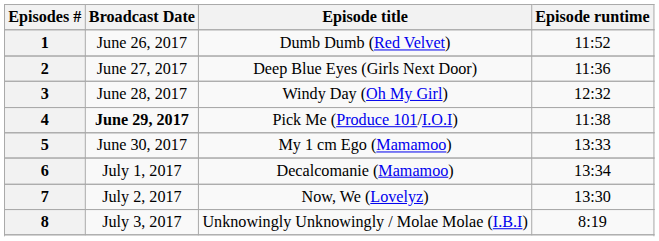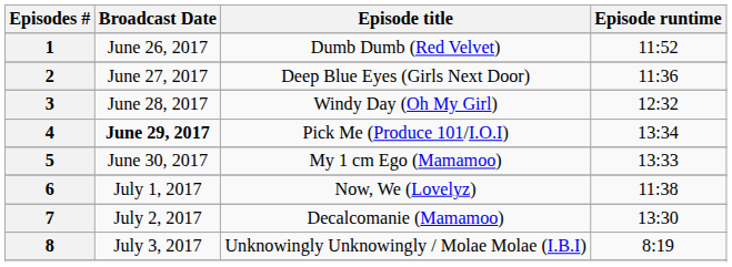 <table Class ="wikitable">
 <tr>
 <th>Episodes #</th>
 <th>Broadcast Date</th>
 <th>Episode title</th>
 <th>Episode runtime</th>
 </tr>
 <tr>
 </tr>
 <tr style="text-align:center;">
 <th>1</th>
 <td>June 26, 2017</td>
 <td>Dumb Dumb (<a href='#'>Red Velvet</a>)</td>
 <td>11:52</td>
 </tr>
 <tr>
 </tr>
 <tr style="text-align:center;">
 <th>2</th>
 <td>June 27, 2017</td>
 <td>Deep Blue Eyes (Girls Next Door)</td>
 <td>11:36</td>
 </tr>
 <tr>
 </tr>
 <tr style="text-align:center;">
 <th>3</th>
 <td>June 28, 2017</td>
 <td>Windy Day (<a href='#'>Oh My Girl</a>)</td>
 <td>12:32</td>
 </tr>
 <tr>
 </tr>
 <tr style="text-align:center;">
 <th>4</th>
 <td><strong>June 29, 2017</strong></td>
 <td>Pick Me (<a href='#'>Produce 101</a>/<a href='#'>I.O.I</a>)</td>
-<td>11:38</td>
+<td>13:34</td>
 </tr>
 <tr>
 </tr>
 <tr style="text-align:center;">
 <th>5</th>
 <td>June 30, 2017</td>
 <td>My 1 cm Ego (<a href='#'>Mamamoo</a>)</td>
 <td>13:33</td>
 </tr>
 <tr>
 </tr>
 <tr style="text-align:center;">
 <th>6</th>
 <td>July 1, 2017</td>
-<td>Decalcomanie (<a href='#'>Mamamoo</a>)</td>
-<td>13:34</td>
+<td>Now, We (<a href='#'>Lovelyz</a>)</td>
+<td>11:38</td>
 </tr>
 <tr>
 </tr>
 <tr style="text-align:center;">
 <th>7</th>
 <td>July 2, 2017</td>
-<td>Now, We (<a href='#'>Lovelyz</a>)</td>
+<td>Decalcomanie (<a href='#'>Mamamoo</a>)</td>
 <td>13:30</td>
 </tr>
 <tr>
 </tr>
 <tr style="text-align:center;">
 <th>8</th>
 <td>July 3, 2017</td>
 <td>Unknowingly Unknowingly / Molae Molae (<a href='#'>I.B.I</a>)</td>
 <td>8:19</td>
 </tr>
 <tr>
 </tr>
 <tr>
 </tr>
 </table>
